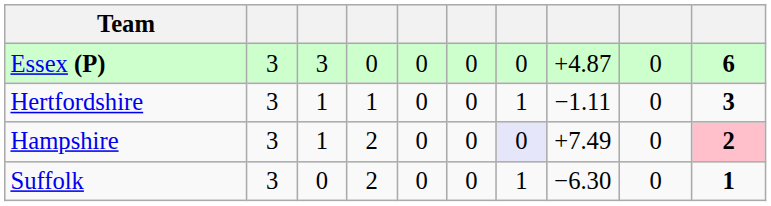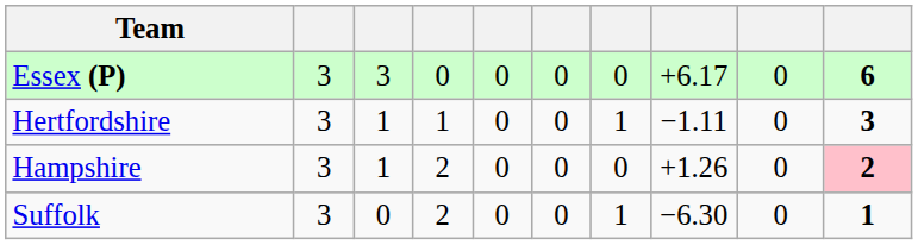 <table class="wikitable" style="text-align:center">
 <tr>
 <th width="150">Team</th>
 <th width="25"></th>
 <th width="25"></th>
 <th width="25"></th>
 <th width="25"></th>
 <th width="25"></th>
 <th width="25"></th>
 <th width="40"></th>
 <th width="40"></th>
 <th width="40"></th>
 </tr>
 <tr style="background:#cfc">
 <td style="text-align:left"><a href='#'>Essex</a> <strong>(P)</strong></td>
 <td>3</td>
 <td>3</td>
 <td>0</td>
 <td>0</td>
 <td>0</td>
 <td>0</td>
-<td>+4.87</td>
+<td>+6.17</td>
 <td>0</td>
 <td><strong>6</strong></td>
 </tr>
 <tr>
 <td style="text-align:left"><a href='#'>Hertfordshire</a></td>
 <td>3</td>
 <td>1</td>
 <td>1</td>
 <td>0</td>
 <td>0</td>
 <td>1</td>
 <td>−1.11</td>
 <td>0</td>
 <td><strong>3</strong></td>
 </tr>
 <tr>
 <td style="text-align:left"><a href='#'>Hampshire</a></td>
 <td>3</td>
 <td>1</td>
 <td>2</td>
 <td>0</td>
 <td>0</td>
-<td style="background: lavender;">0</td>
-<td>+7.49</td>
+<td>0</td>
+<td>+1.26</td>
 <td>0</td>
 <td style="background: pink;"><strong>2</strong></td>
 </tr>
 <tr>
 <td style="text-align:left"><a href='#'>Suffolk</a></td>
 <td>3</td>
 <td>0</td>
 <td>2</td>
 <td>0</td>
 <td>0</td>
 <td>1</td>
 <td>−6.30</td>
 <td>0</td>
 <td><strong>1</strong></td>
 </tr>
 </table>
